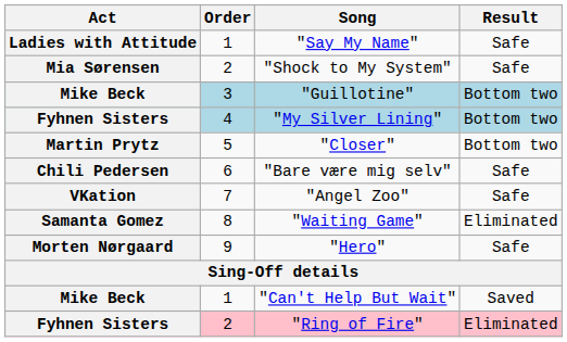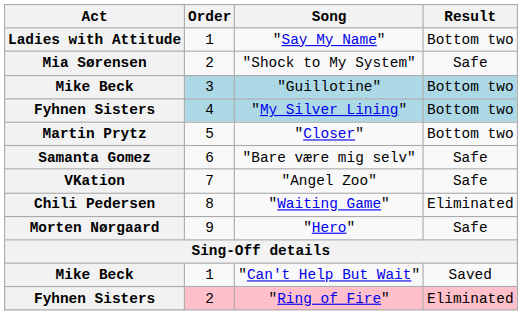 <table class="wikitable plainrowheaders" style="text-align:center;">
 <tr>
 <th scope="col">Act</th>
 <th scope="col">Order</th>
 <th scope="col">Song</th>
 <th scope="col">Result</th>
 </tr>
 <tr>
 <th scope=row>Ladies with Attitude</th>
 <td>1</td>
 <td>"<a href='#'>Say My Name</a>"</td>
-<td>Safe</td>
+<td>Bottom two</td>
 </tr>
 <tr>
 <th scope=row>Mia Sørensen</th>
 <td>2</td>
 <td>"Shock to My System"</td>
 <td>Safe</td>
 </tr>
 <tr style="background:lightblue;">
 <th scope=row>Mike Beck</th>
 <td>3</td>
 <td>"Guillotine"</td>
 <td>Bottom two</td>
 </tr>
 <tr style="background:lightblue;">
 <th scope=row>Fyhnen Sisters</th>
 <td>4</td>
 <td>"<a href='#'>My Silver Lining</a>"</td>
 <td>Bottom two</td>
 </tr>
 <tr>
 <th scope=row>Martin Prytz</th>
 <td>5</td>
 <td>"<a href='#'>Closer</a>"</td>
 <td>Bottom two</td>
 </tr>
 <tr>
-<th scope=row>Chili Pedersen</th>
+<th scope=row>Samanta Gomez</th>
 <td>6</td>
 <td>"Bare være mig selv"</td>
 <td>Safe</td>
 </tr>
 <tr>
 <th scope=row>VKation</th>
 <td>7</td>
 <td>"Angel Zoo"</td>
 <td>Safe</td>
 </tr>
 <tr>
-<th scope=row>Samanta Gomez</th>
+<th scope=row>Chili Pedersen</th>
 <td>8</td>
 <td>"<a href='#'>Waiting Game</a>"</td>
 <td>Eliminated</td>
 </tr>
 <tr>
 <th scope=row>Morten Nørgaard</th>
 <td>9</td>
 <td>"<a href='#'>Hero</a>"</td>
 <td>Safe</td>
 </tr>
 <tr>
 <th colspan="4">Sing-Off details</th>
 </tr>
 <tr>
 <th scope="row">Mike Beck</th>
 <td>1</td>
 <td>"<a href='#'>Can't Help But Wait</a>"</td>
 <td>Saved</td>
 </tr>
 <tr style="background:pink;">
 <th scope="row">Fyhnen Sisters</th>
 <td>2</td>
 <td>"<a href='#'>Ring of Fire</a>"</td>
 <td>Eliminated</td>
 </tr>
 </table>
